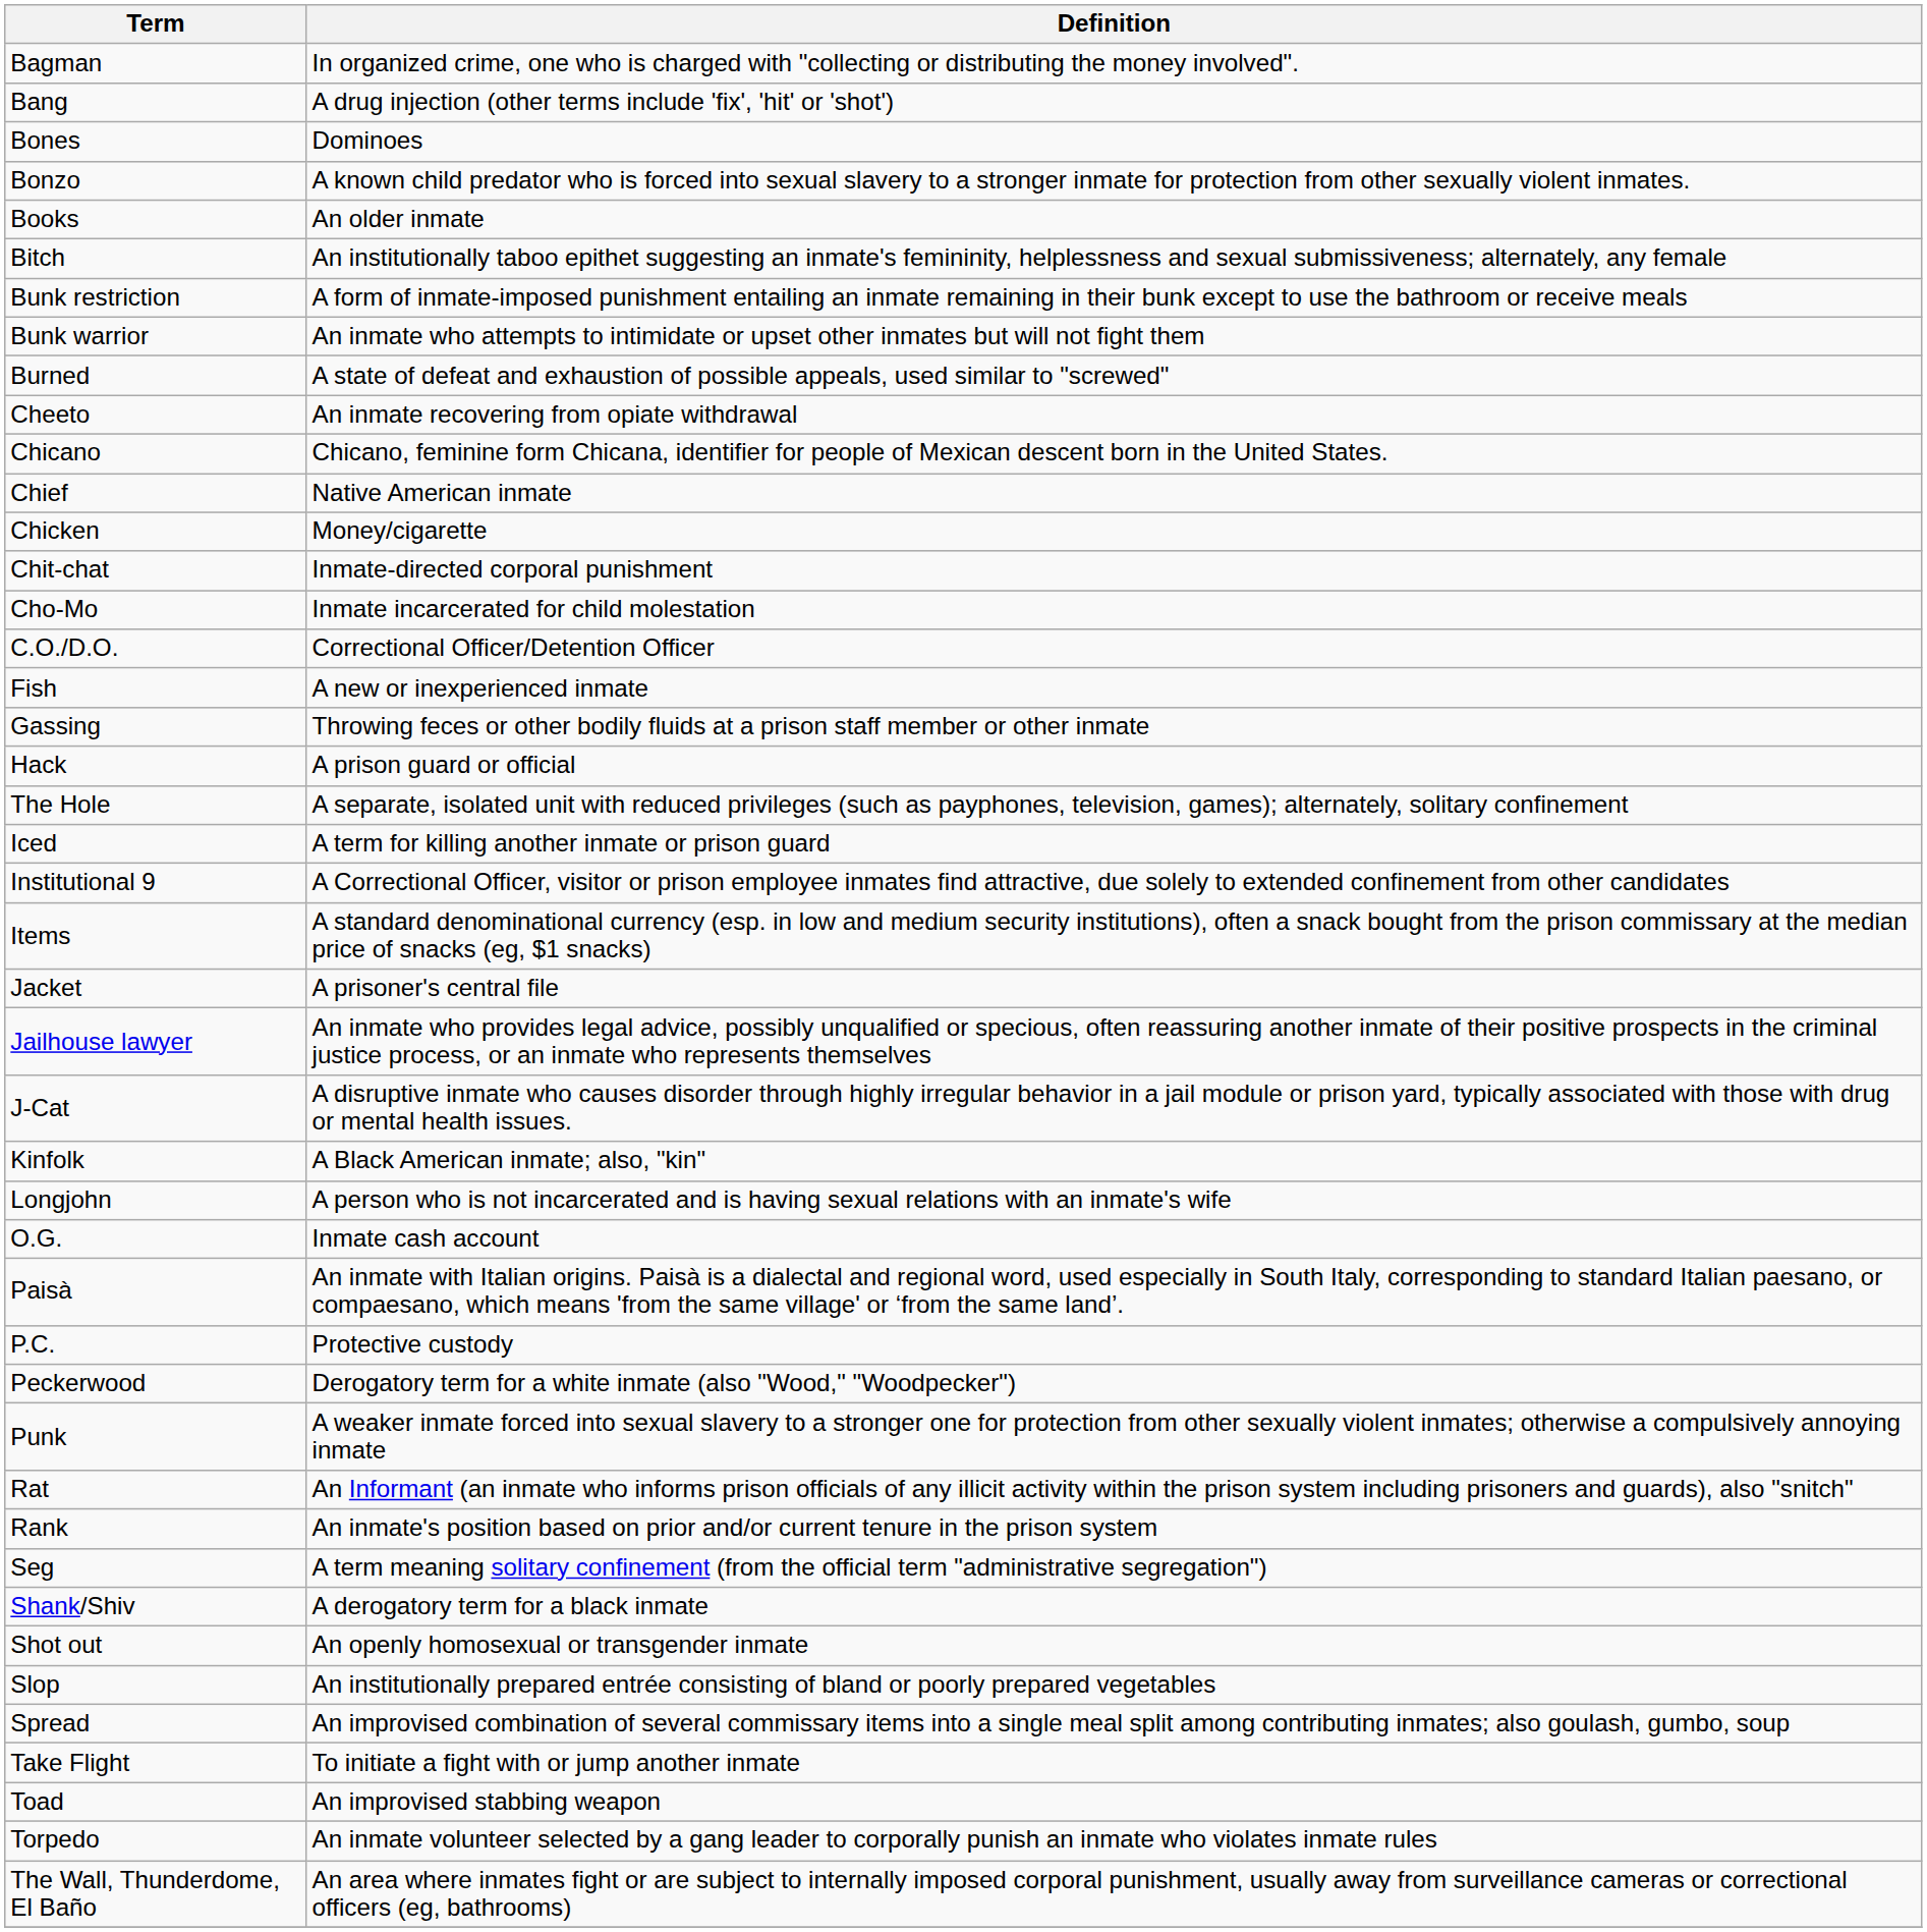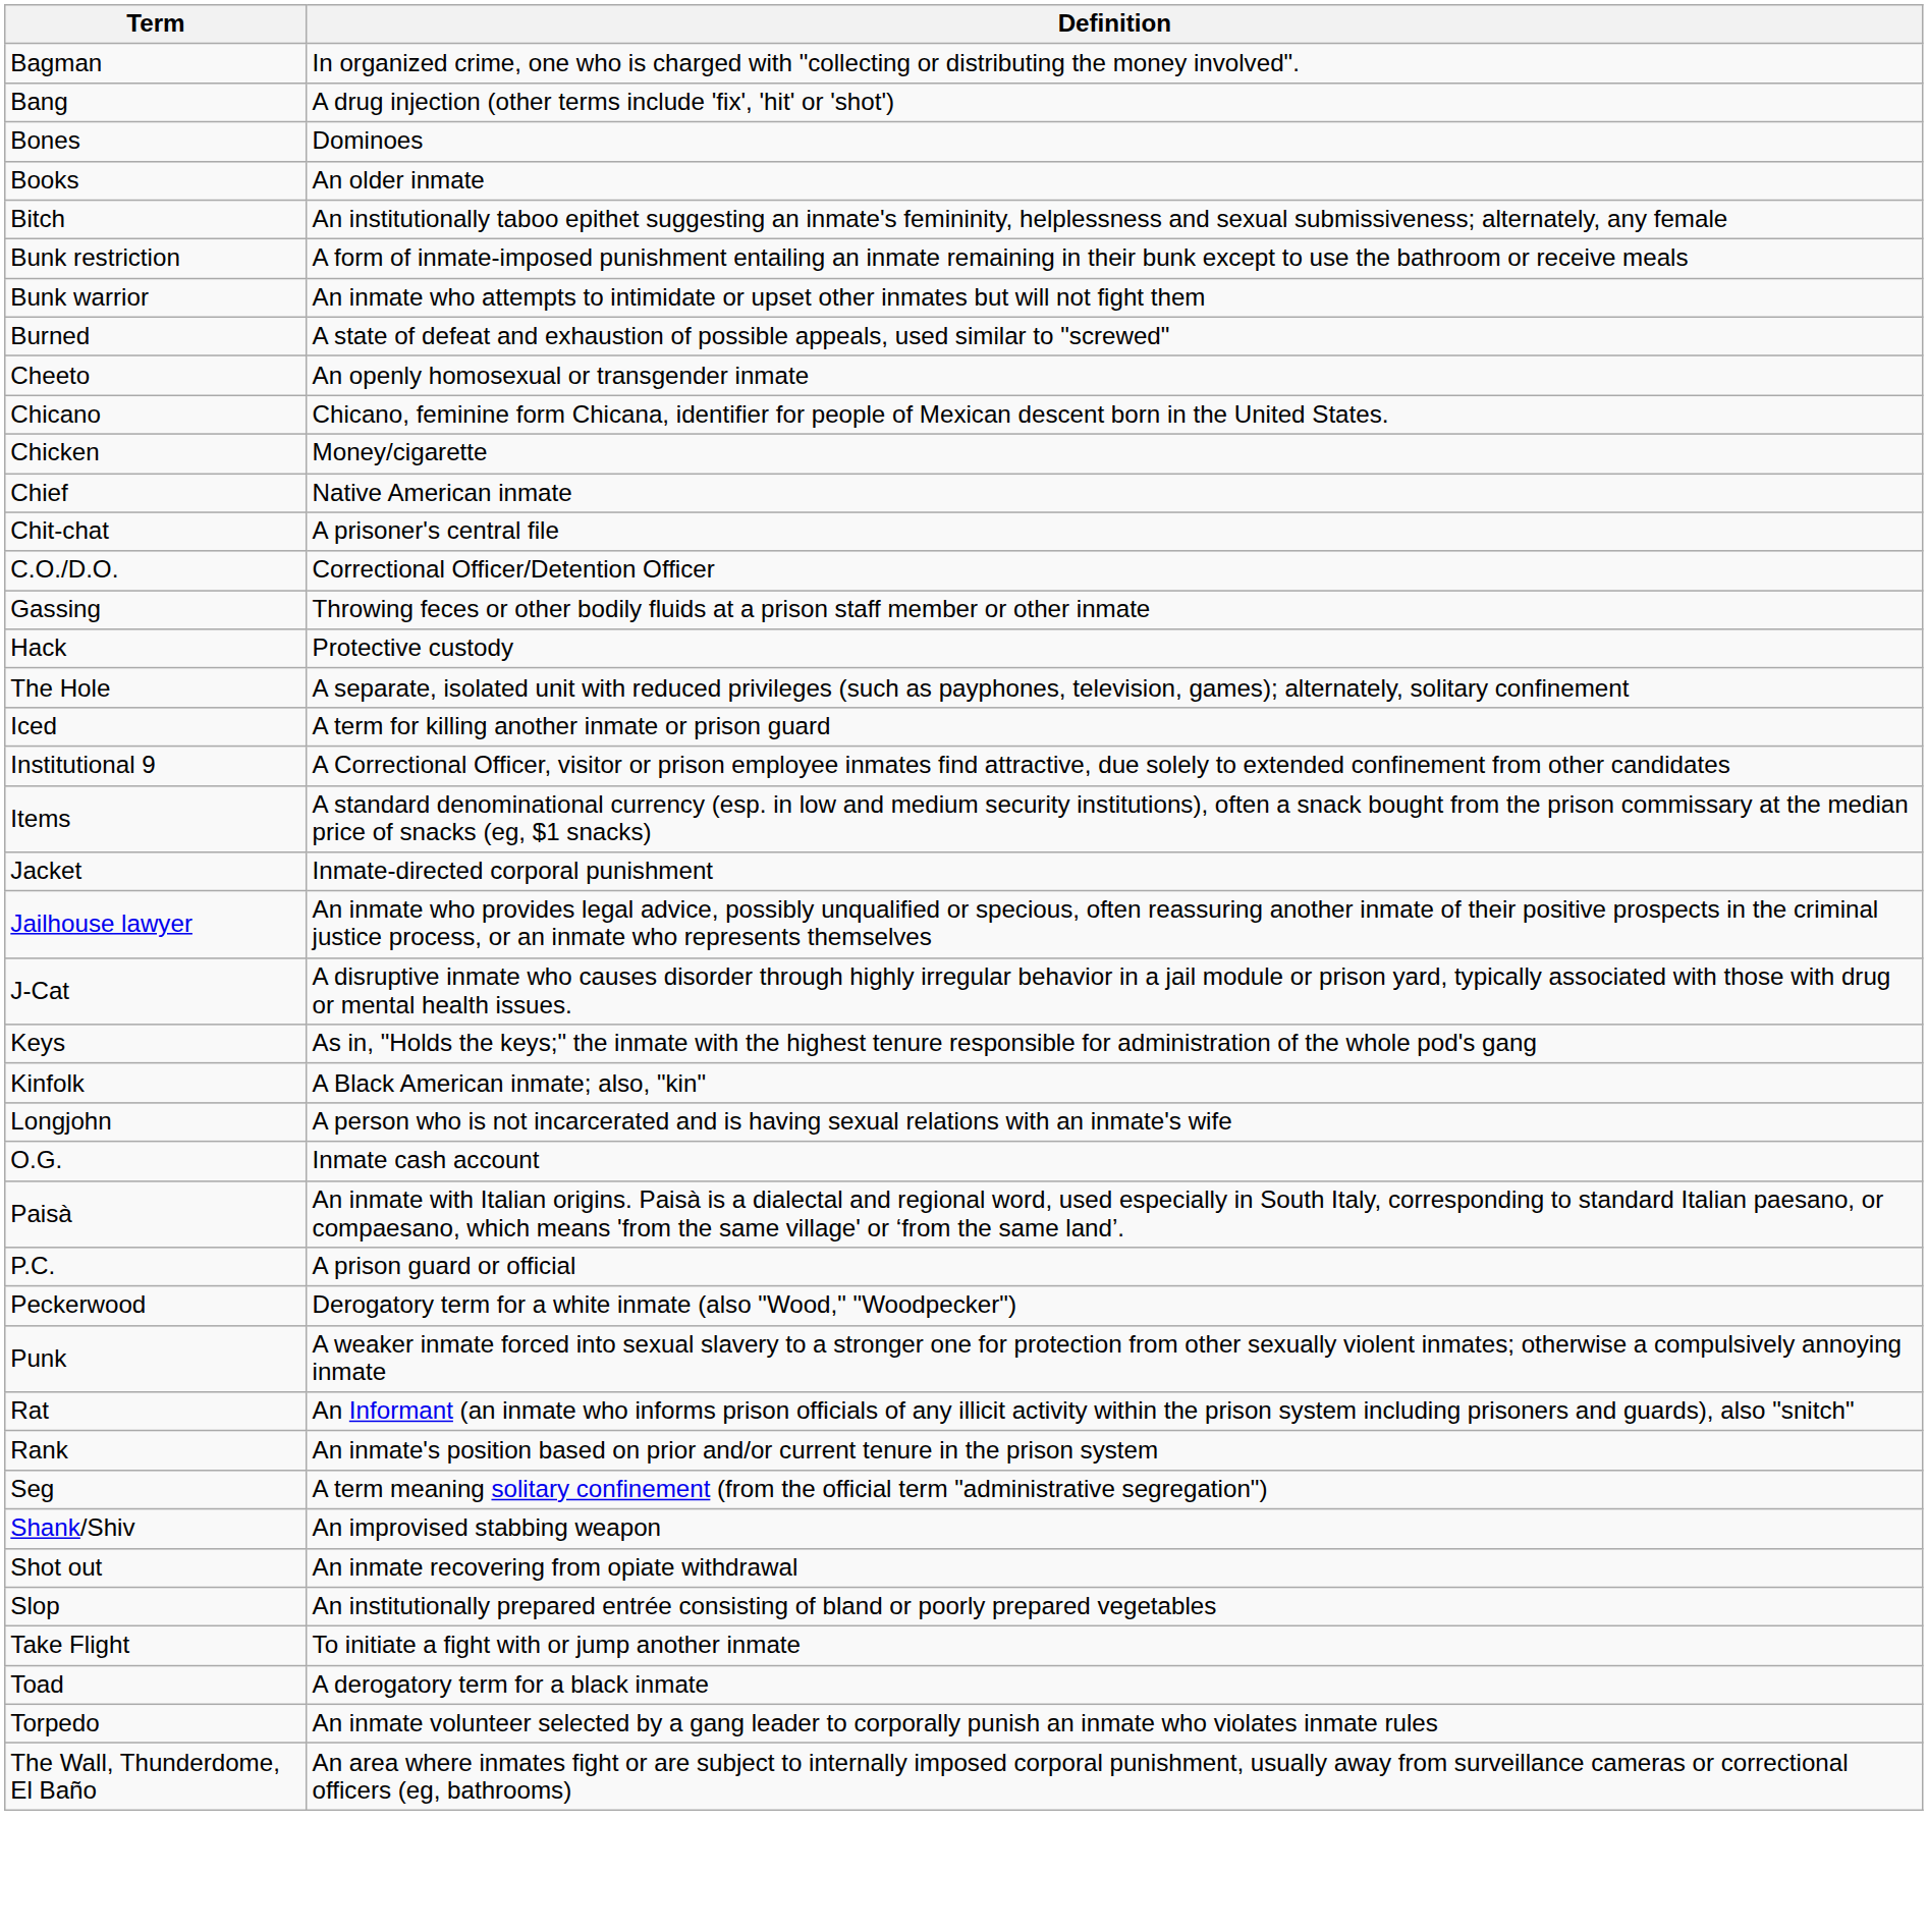 <table class="wikitable">
 <tr>
 <th>Term</th>
 <th>Definition</th>
 </tr>
 <tr>
 <td>Bagman</td>
 <td>In organized crime, one who is charged with "collecting or distributing the money involved".</td>
 </tr>
 <tr>
 <td>Bang</td>
 <td>A drug injection (other terms include 'fix', 'hit' or 'shot')</td>
 </tr>
 <tr>
 <td>Bones</td>
 <td>Dominoes</td>
-</tr>
-<tr>
-<td>Bonzo</td>
-<td>A known child predator who is forced into sexual slavery to a stronger inmate for protection from other sexually violent inmates.</td>
 </tr>
 <tr>
 <td>Books</td>
 <td>An older inmate</td>
 </tr>
 <tr>
 <td>Bitch</td>
 <td>An institutionally taboo epithet suggesting an inmate's femininity, helplessness and sexual submissiveness; alternately, any female</td>
 </tr>
 <tr>
 <td>Bunk restriction</td>
 <td>A form of inmate-imposed punishment entailing an inmate remaining in their bunk except to use the bathroom or receive meals</td>
 </tr>
 <tr>
 <td>Bunk warrior</td>
 <td>An inmate who attempts to intimidate or upset other inmates but will not fight them</td>
 </tr>
 <tr>
 <td>Burned</td>
 <td>A state of defeat and exhaustion of possible appeals, used similar to "screwed"</td>
 </tr>
 <tr>
 <td>Cheeto</td>
-<td>An inmate recovering from opiate withdrawal</td>
+<td>An openly homosexual or transgender inmate</td>
 </tr>
 <tr>
 <td>Chicano</td>
 <td>Chicano, feminine form Chicana, identifier for people of Mexican descent born in the United States.</td>
 </tr>
 <tr>
+<td>Chicken</td>
+<td>Money/cigarette</td>
+</tr>
+<tr>
 <td>Chief</td>
 <td>Native American inmate</td>
 </tr>
 <tr>
-<td>Chicken</td>
-<td>Money/cigarette</td>
-</tr>
-<tr>
 <td>Chit-chat</td>
-<td>Inmate-directed corporal punishment</td>
-</tr>
-<tr>
-<td>Cho-Mo</td>
-<td>Inmate incarcerated for child molestation</td>
+<td>A prisoner's central file</td>
 </tr>
 <tr>
 <td>C.O./D.O.</td>
 <td>Correctional Officer/Detention Officer</td>
-</tr>
-<tr>
-<td>Fish</td>
-<td>A new or inexperienced inmate</td>
 </tr>
 <tr>
 <td>Gassing</td>
 <td>Throwing feces or other bodily fluids at a prison staff member or other inmate</td>
 </tr>
 <tr>
 <td>Hack</td>
-<td>A prison guard or official</td>
+<td>Protective custody</td>
 </tr>
 <tr>
 <td>The Hole</td>
 <td>A separate, isolated unit with reduced privileges (such as payphones, television, games); alternately, solitary confinement</td>
 </tr>
 <tr>
 <td>Iced</td>
 <td>A term for killing another inmate or prison guard</td>
 </tr>
 <tr>
 <td>Institutional 9</td>
 <td>A Correctional Officer, visitor or prison employee inmates find attractive, due solely to extended confinement from other candidates</td>
 </tr>
 <tr>
 <td>Items</td>
 <td>A standard denominational currency (esp. in low and medium security institutions), often a snack bought from the prison commissary at the median price of snacks (eg, $1 snacks)</td>
 </tr>
 <tr>
 <td>Jacket</td>
-<td>A prisoner's central file</td>
+<td>Inmate-directed corporal punishment</td>
 </tr>
 <tr>
 <td><a href='#'>Jailhouse lawyer</a></td>
 <td>An inmate who provides legal advice, possibly unqualified or specious, often reassuring another inmate of their positive prospects in the criminal justice process, or an inmate who represents themselves</td>
 </tr>
 <tr>
 <td>J-Cat</td>
 <td>A disruptive inmate who causes disorder through highly irregular behavior in a jail module or prison yard, typically associated with those with drug or mental health issues.</td>
+</tr>
+<tr>
+<td>Keys</td>
+<td>As in, "Holds the keys;" the inmate with the highest tenure responsible for administration of the whole pod's gang</td>
 </tr>
 <tr>
 <td>Kinfolk</td>
 <td>A Black American inmate; also, "kin"</td>
 </tr>
 <tr>
 <td>Longjohn</td>
 <td>A person who is not incarcerated and is having sexual relations with an inmate's wife</td>
 </tr>
 <tr>
 <td>O.G.</td>
 <td>Inmate cash account</td>
 </tr>
 <tr>
 <td>Paisà</td>
 <td>An inmate with Italian origins. Paisà is a dialectal and regional word, used especially in South Italy, corresponding to standard Italian paesano, or compaesano, which means 'from the same village' or ‘from the same land’.</td>
 </tr>
 <tr>
 <td>P.C.</td>
-<td>Protective custody</td>
+<td>A prison guard or official</td>
 </tr>
 <tr>
 <td>Peckerwood</td>
 <td>Derogatory term for a white inmate (also "Wood," "Woodpecker")</td>
 </tr>
 <tr>
 <td>Punk</td>
 <td>A weaker inmate forced into sexual slavery to a stronger one for protection from other sexually violent inmates; otherwise a compulsively annoying inmate</td>
 </tr>
 <tr>
 <td>Rat</td>
 <td>An <a href='#'>Informant</a> (an inmate who informs prison officials of any illicit activity within the prison system including prisoners and guards), also "snitch"</td>
 </tr>
 <tr>
 <td>Rank</td>
 <td>An inmate's position based on prior and/or current tenure in the prison system</td>
 </tr>
 <tr>
 <td>Seg</td>
 <td>A term meaning <a href='#'>solitary confinement</a> (from the official term "administrative segregation")</td>
 </tr>
 <tr>
 <td><a href='#'>Shank</a>/Shiv</td>
-<td>A derogatory term for a black inmate</td>
+<td>An improvised stabbing weapon</td>
 </tr>
 <tr>
 <td>Shot out</td>
-<td>An openly homosexual or transgender inmate</td>
+<td>An inmate recovering from opiate withdrawal</td>
 </tr>
 <tr>
 <td>Slop</td>
 <td>An institutionally prepared entrée consisting of bland or poorly prepared vegetables</td>
-</tr>
-<tr>
-<td>Spread</td>
-<td>An improvised combination of several commissary items into a single meal split among contributing inmates; also goulash, gumbo, soup</td>
 </tr>
 <tr>
 <td>Take Flight</td>
 <td>To initiate a fight with or jump another inmate</td>
 </tr>
 <tr>
 <td>Toad</td>
-<td>An improvised stabbing weapon</td>
+<td>A derogatory term for a black inmate</td>
 </tr>
 <tr>
 <td>Torpedo</td>
 <td>An inmate volunteer selected by a gang leader to corporally punish an inmate who violates inmate rules</td>
 </tr>
 <tr>
 <td>The Wall, Thunderdome, El Baño</td>
 <td>An area where inmates fight or are subject to internally imposed corporal punishment, usually away from surveillance cameras or correctional officers (eg, bathrooms)</td>
 </tr>
 <tr>
 </tr>
 </table>
